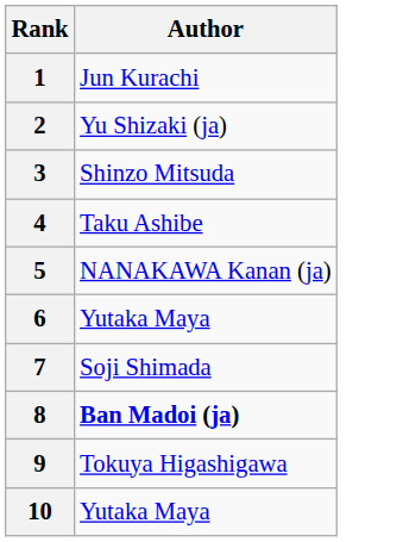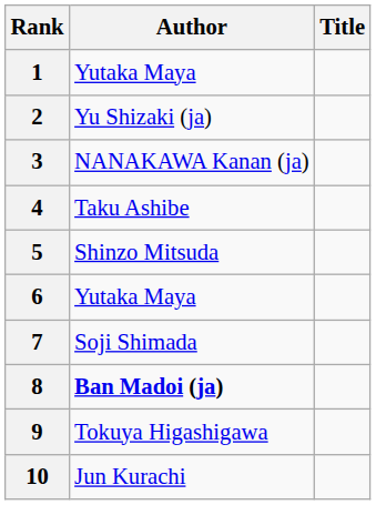 <table class="wikitable sortable" style="font-size:1.00em; line-height:1.5em;">
 <tr>
 <th>Rank</th>
 <th>Author</th>
+<th>Title</th>
 </tr>
 <tr>
 <th>1</th>
-<td><a href='#'>Jun Kurachi</a></td>
+<td><a href='#'>Yutaka Maya</a></td>
+<td></td>
 </tr>
 <tr>
 <th>2</th>
 <td><a href='#'>Yu Shizaki</a> (<a href='#'>ja</a>)</td>
+<td></td>
 </tr>
 <tr>
 <th>3</th>
-<td><a href='#'>Shinzo Mitsuda</a></td>
+<td><a href='#'>NANAKAWA Kanan</a> (<a href='#'>ja</a>)</td>
+<td></td>
 </tr>
 <tr>
 <th>4</th>
 <td><a href='#'>Taku Ashibe</a></td>
+<td></td>
 </tr>
 <tr>
 <th>5</th>
-<td><a href='#'>NANAKAWA Kanan</a> (<a href='#'>ja</a>)</td>
+<td><a href='#'>Shinzo Mitsuda</a></td>
+<td></td>
 </tr>
 <tr>
 <th>6</th>
 <td><a href='#'>Yutaka Maya</a></td>
+<td></td>
 </tr>
 <tr>
 <th>7</th>
 <td><a href='#'>Soji Shimada</a></td>
+<td></td>
 </tr>
 <tr>
 <th>8</th>
 <td><strong><a href='#'>Ban Madoi</a> (<a href='#'>ja</a>)</strong></td>
+<td></td>
 </tr>
 <tr>
 <th>9</th>
 <td><a href='#'>Tokuya Higashigawa</a></td>
+<td></td>
 </tr>
 <tr>
 <th>10</th>
-<td><a href='#'>Yutaka Maya</a></td>
+<td><a href='#'>Jun Kurachi</a></td>
+<td></td>
 </tr>
 </table>
